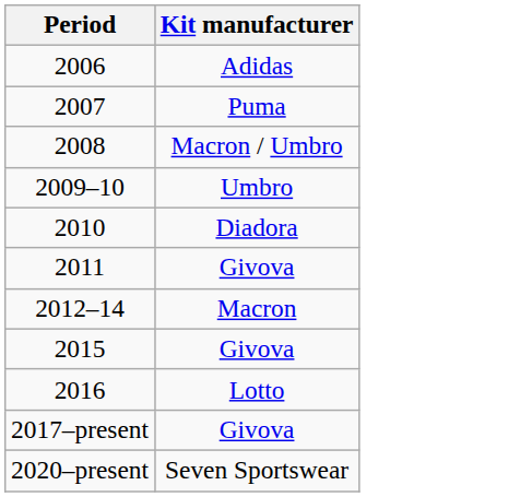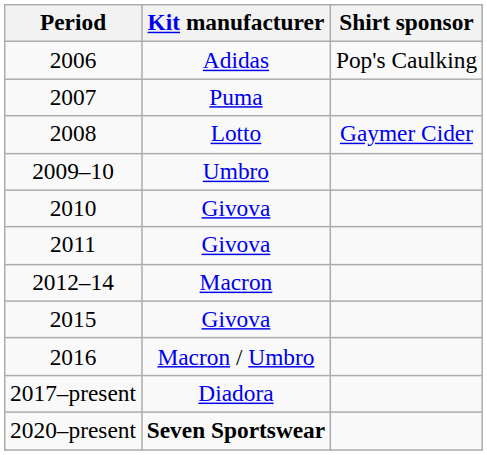 <table class="wikitable" style="text-align: center">
 <tr>
 <th>Period</th>
 <th><a href='#'>Kit</a> manufacturer</th>
+<th>Shirt sponsor</th>
 </tr>
 <tr>
 <td>2006</td>
 <td><a href='#'>Adidas</a></td>
+<td>Pop's Caulking</td>
 </tr>
 <tr>
 <td>2007</td>
 <td><a href='#'>Puma</a></td>
+<td></td>
 </tr>
 <tr>
 <td>2008</td>
-<td><a href='#'>Macron</a> / <a href='#'>Umbro</a></td>
+<td><a href='#'>Lotto</a></td>
+<td><a href='#'>Gaymer Cider</a></td>
 </tr>
 <tr>
 <td>2009–10</td>
 <td><a href='#'>Umbro</a></td>
+<td></td>
 </tr>
 <tr>
 <td>2010</td>
-<td><a href='#'>Diadora</a></td>
+<td><a href='#'>Givova</a></td>
+<td></td>
 </tr>
 <tr>
 <td>2011</td>
 <td><a href='#'>Givova</a></td>
+<td></td>
 </tr>
 <tr>
 <td>2012–14</td>
 <td><a href='#'>Macron</a></td>
+<td></td>
 </tr>
 <tr>
 <td>2015</td>
 <td><a href='#'>Givova</a></td>
+<td></td>
 </tr>
 <tr>
 <td>2016</td>
-<td><a href='#'>Lotto</a></td>
+<td><a href='#'>Macron</a> / <a href='#'>Umbro</a></td>
+<td></td>
 </tr>
 <tr>
 <td>2017–present</td>
-<td><a href='#'>Givova</a></td>
+<td><a href='#'>Diadora</a></td>
+<td></td>
 </tr>
 <tr>
 <td>2020–present</td>
-<td>Seven Sportswear</td>
+<td><strong>Seven Sportswear</strong></td>
+<td></td>
 </tr>
 </table>
